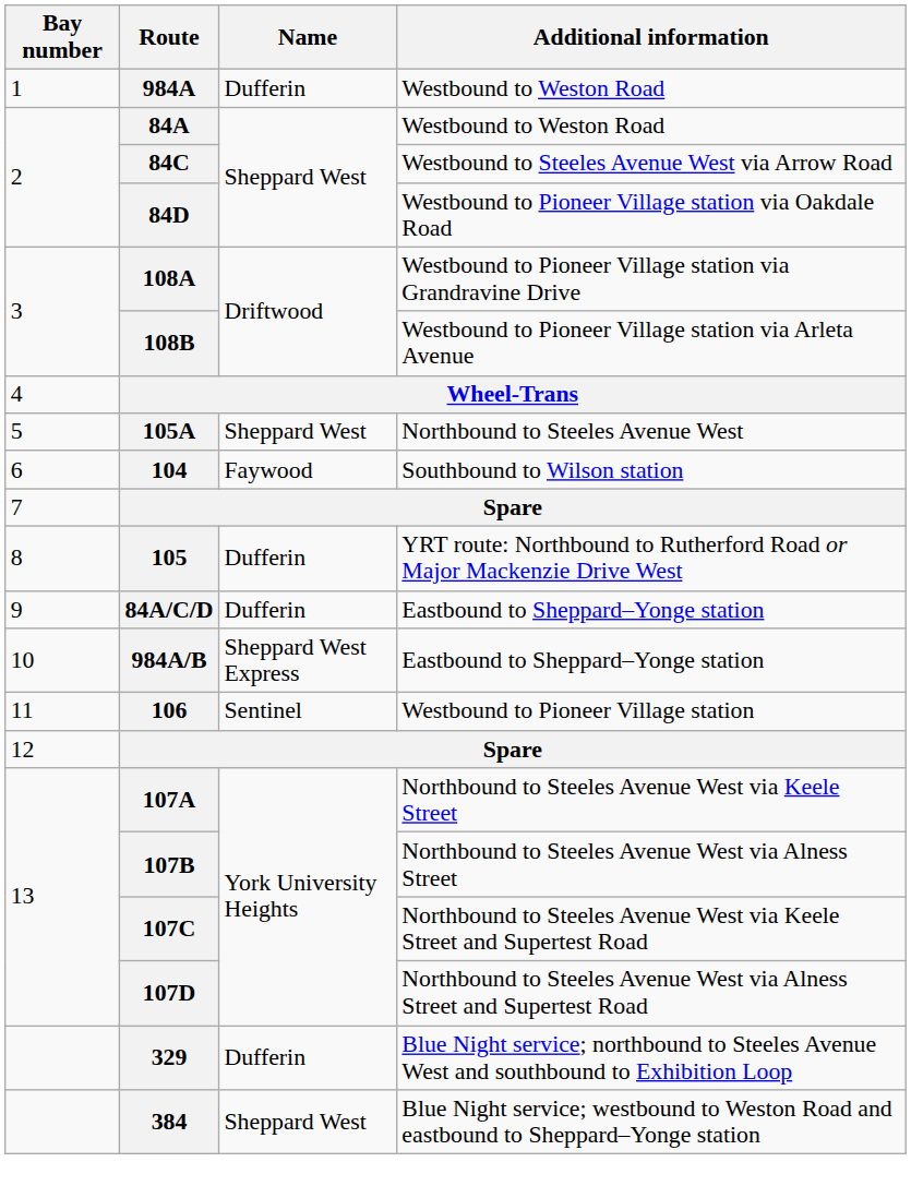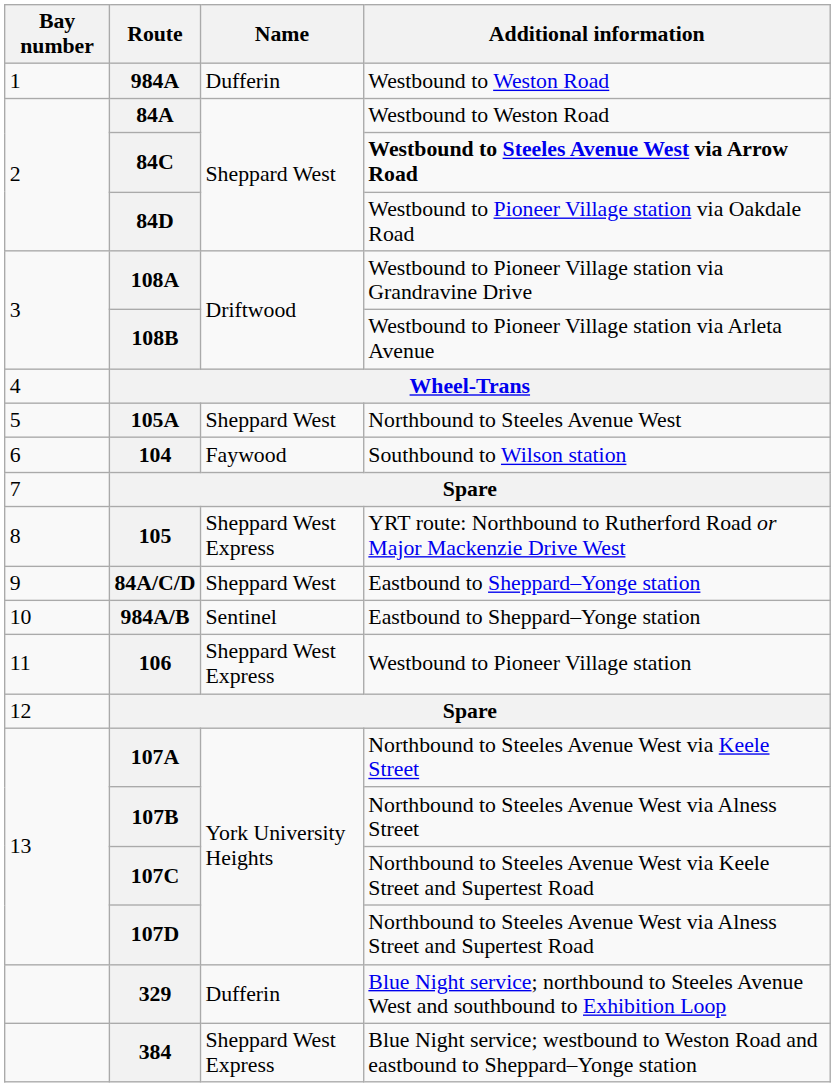 <table class="wikitable">
 <tr>
 <th>Bay number</th>
 <th>Route</th>
 <th>Name</th>
 <th>Additional information</th>
 </tr>
 <tr>
 <td>1</td>
 <th>984A</th>
 <td>Dufferin</td>
 <td>Westbound to <a href='#'>Weston Road</a><br></td>
 </tr>
 <tr>
 <td rowspan="3">2</td>
 <th>84A</th>
 <td rowspan="3">Sheppard West</td>
 <td>Westbound to Weston Road</td>
 </tr>
 <tr>
 <th>84C</th>
-<td>Westbound to <a href='#'>Steeles Avenue West</a> via Arrow Road<br></td>
+<td><strong>Westbound to <a href='#'>Steeles Avenue West</a> via Arrow Road<br></strong></td>
 </tr>
 <tr>
 <th>84D</th>
 <td>Westbound to <a href='#'>Pioneer Village station</a> via Oakdale Road<br></td>
 </tr>
 <tr>
 <td rowspan="2">3</td>
 <th>108A</th>
 <td rowspan="2">Driftwood</td>
 <td>Westbound to Pioneer Village station via Grandravine Drive</td>
 </tr>
 <tr>
 <th>108B</th>
 <td>Westbound to Pioneer Village station via Arleta Avenue</td>
 </tr>
 <tr>
 <td>4</td>
 <th colspan="3"><a href='#'>Wheel-Trans</a></th>
 </tr>
 <tr>
 <td>5</td>
 <th>105A</th>
 <td>Sheppard West</td>
 <td>Northbound to Steeles Avenue West</td>
 </tr>
 <tr>
 <td>6</td>
 <th>104</th>
 <td>Faywood</td>
 <td>Southbound to <a href='#'>Wilson station</a></td>
 </tr>
 <tr>
 <td>7</td>
 <th colspan="3">Spare</th>
 </tr>
 <tr>
 <td>8</td>
 <th>105</th>
-<td>Dufferin</td>
+<td>Sheppard West Express</td>
 <td>YRT route: Northbound to Rutherford Road <em>or</em> <a href='#'>Major Mackenzie Drive West</a><br></td>
 </tr>
 <tr>
 <td>9</td>
 <th>84A/C/D</th>
-<td>Dufferin</td>
+<td>Sheppard West</td>
 <td>Eastbound to <a href='#'>Sheppard–Yonge station</a></td>
 </tr>
 <tr>
 <td>10</td>
 <th>984A/B</th>
-<td>Sheppard West Express</td>
+<td>Sentinel</td>
 <td>Eastbound to Sheppard–Yonge station</td>
 </tr>
 <tr>
 <td>11</td>
 <th>106</th>
-<td>Sentinel</td>
+<td>Sheppard West Express</td>
 <td>Westbound to Pioneer Village station</td>
 </tr>
 <tr>
 <td>12</td>
 <th colspan="3">Spare</th>
 </tr>
 <tr>
 <td rowspan="4">13</td>
 <th>107A</th>
 <td rowspan="4">York University Heights</td>
 <td>Northbound to Steeles Avenue West via <a href='#'>Keele Street</a></td>
 </tr>
 <tr>
 <th>107B</th>
 <td>Northbound to Steeles Avenue West via Alness Street</td>
 </tr>
 <tr>
 <th>107C</th>
 <td>Northbound to Steeles Avenue West via Keele Street and Supertest Road<br></td>
 </tr>
 <tr>
 <th>107D</th>
 <td>Northbound to Steeles Avenue West via Alness Street and Supertest Road<br></td>
 </tr>
 <tr>
 <td></td>
 <th>329</th>
 <td>Dufferin</td>
 <td><a href='#'>Blue Night service</a>; northbound to Steeles Avenue West and southbound to <a href='#'>Exhibition Loop</a><br></td>
 </tr>
 <tr>
 <td></td>
 <th>384</th>
-<td>Sheppard West</td>
+<td>Sheppard West Express</td>
 <td>Blue Night service; westbound to Weston Road and eastbound to Sheppard–Yonge station<br></td>
 </tr>
 </table>
